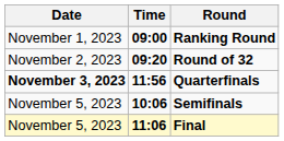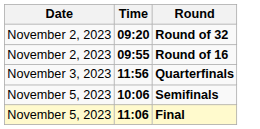 <table class="wikitable">
 <tr>
 <th>Date</th>
 <th>Time</th>
 <th>Round</th>
 </tr>
 <tr>
-<td>November 1, 2023</td>
-<td><strong>09:00</strong></td>
-<td><strong>Ranking Round</strong></td>
-</tr>
-<tr>
 <td>November 2, 2023</td>
 <td><strong>09:20</strong></td>
 <td><strong>Round of 32</strong></td>
 </tr>
 <tr>
-<td><strong>November 3, 2023</strong></td>
+<td>November 2, 2023</td>
+<td><strong>09:55</strong></td>
+<td><strong>Round of 16</strong></td>
+</tr>
+<tr>
+<td>November 3, 2023</td>
 <td><strong>11:56</strong></td>
 <td><strong>Quarterfinals</strong></td>
 </tr>
 <tr>
 <td>November 5, 2023</td>
 <td><strong>10:06</strong></td>
 <td><strong>Semifinals</strong></td>
 </tr>
 <tr style=background:lemonchiffon>
 <td>November 5, 2023</td>
 <td><strong>11:06</strong></td>
 <td><strong>Final</strong></td>
 </tr>
 </table>
